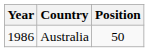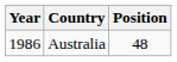 <table class="wikitable sortable">
 <tr>
 <th align="left">Year</th>
 <th align="left">Country</th>
 <th style="text-align:center;">Position</th>
 </tr>
 <tr>
 <td style="text-align:left;">1986</td>
 <td>Australia</td>
-<td style="text-align:center;">50</td>
+<td style="text-align:center;">48</td>
 </tr>
 </table>
